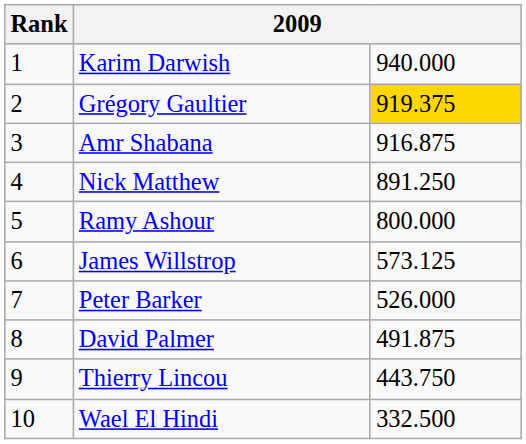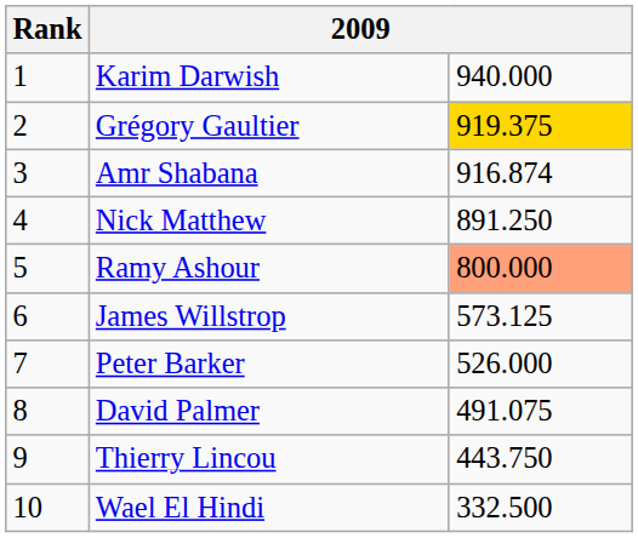 <table class=wikitable style="font-size:98%;">
 <tr>
 <th>Rank</th>
 <th colspan=2 width="280">2009</th>
 </tr>
 <tr>
 <td>1</td>
 <td> <a href='#'>Karim Darwish</a></td>
 <td>940.000</td>
 </tr>
 <tr>
 <td>2</td>
 <td> <a href='#'>Grégory Gaultier</a></td>
 <td style="background: gold;">919.375</td>
 </tr>
 <tr>
 <td>3</td>
 <td> <a href='#'>Amr Shabana</a></td>
-<td>916.875</td>
+<td>916.874</td>
 </tr>
 <tr>
 <td>4</td>
 <td> <a href='#'>Nick Matthew</a></td>
 <td>891.250</td>
 </tr>
 <tr>
 <td>5</td>
 <td> <a href='#'>Ramy Ashour</a></td>
-<td>800.000</td>
+<td style="background: lightsalmon;">800.000</td>
 </tr>
 <tr>
 <td>6</td>
 <td> <a href='#'>James Willstrop</a></td>
 <td>573.125</td>
 </tr>
 <tr>
 <td>7</td>
 <td> <a href='#'>Peter Barker</a></td>
 <td>526.000</td>
 </tr>
 <tr>
 <td>8</td>
 <td> <a href='#'>David Palmer</a></td>
-<td>491.875</td>
+<td>491.075</td>
 </tr>
 <tr>
 <td>9</td>
 <td> <a href='#'>Thierry Lincou</a></td>
 <td>443.750</td>
 </tr>
 <tr>
 <td>10</td>
 <td> <a href='#'>Wael El Hindi</a></td>
 <td>332.500</td>
 </tr>
 </table>
